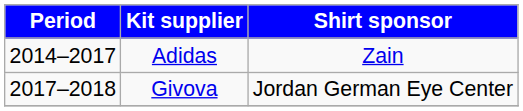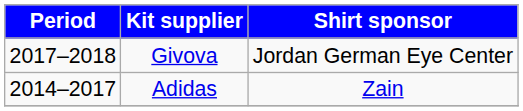 <table class="wikitable" style="text-align: center;">
 <tr>
 <th style="color:#FFFFFF; background:blue;">Period</th>
 <th style="color:#FFFFFF; background:blue;">Kit supplier</th>
 <th style="color:#FFFFFF; background:blue;">Shirt sponsor</th>
 </tr>
 <tr>
+<td>2017–2018</td>
+<td><a href='#'>Givova</a></td>
+<td>Jordan German Eye Center</td>
+</tr>
+<tr>
 <td>2014–2017</td>
 <td><a href='#'>Adidas</a></td>
 <td><a href='#'>Zain</a></td>
 </tr>
 <tr>
-<td>2017–2018</td>
-<td><a href='#'>Givova</a></td>
-<td>Jordan German Eye Center</td>
-</tr>
-<tr>
 </tr>
 </table>
